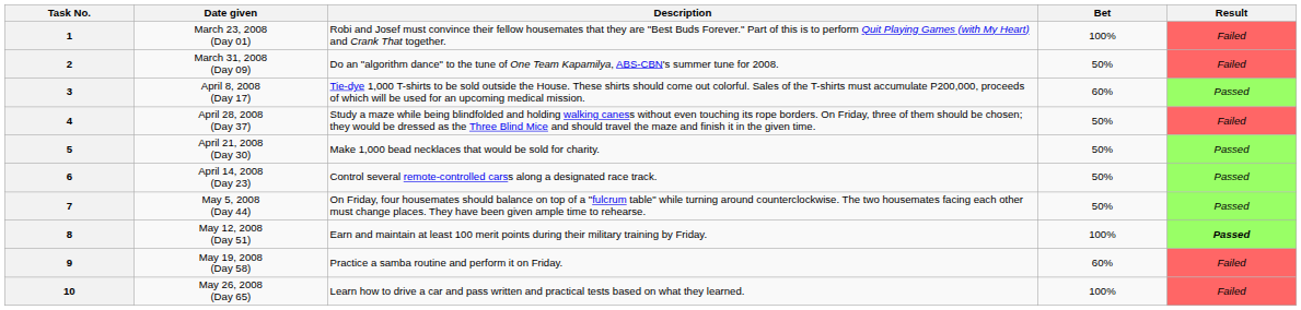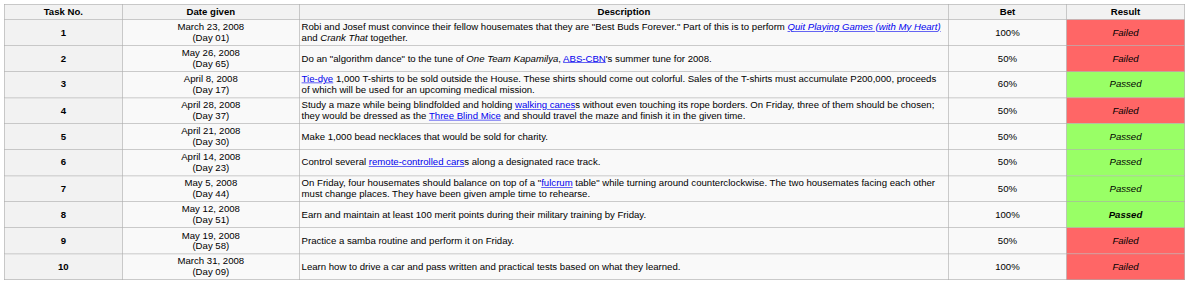 <table class="wikitable">
 <tr>
 <th style="width: 10%;">Task No.</th>
 <th style="width: 15%;">Date given</th>
 <th style="width: 55%;">Description</th>
 <th style="width: 10%;">Bet</th>
 <th style="width: 10%;">Result</th>
 </tr>
 <tr>
 <th>1</th>
 <td align="center">March 23, 2008<br>(Day 01)</td>
 <td>Robi and Josef must convince their fellow housemates that they are "Best Buds Forever." Part of this is to perform <em><a href='#'>Quit Playing Games (with My Heart)</a></em> and <em>Crank That</em> together.</td>
 <td align="center">100%</td>
 <td align="center" bgcolor="#FF6666"><em>Failed</em></td>
 </tr>
 <tr>
 <th>2</th>
-<td align="center">March 31, 2008<br>(Day 09)</td>
+<td align="center">May 26, 2008<br>(Day 65)</td>
 <td>Do an "algorithm dance" to the tune of <em>One Team Kapamilya</em>, <a href='#'>ABS-CBN</a>'s summer tune for 2008.</td>
 <td align="center">50%</td>
 <td align="center" bgcolor="#FF6666"><em>Failed</em></td>
 </tr>
 <tr>
 <th>3</th>
 <td align="center">April 8, 2008<br>(Day 17)</td>
 <td><a href='#'>Tie-dye</a> 1,000 T-shirts to be sold outside the House. These shirts should come out colorful. Sales of the T-shirts must accumulate P200,000, proceeds of which will be used for an upcoming medical mission.</td>
 <td align="center">60%</td>
 <td align="center" bgcolor="#99FF66"><em>Passed</em></td>
 </tr>
 <tr>
 <th>4</th>
 <td align="center">April 28, 2008<br>(Day 37)</td>
 <td>Study a maze while being blindfolded and holding <a href='#'>walking canes</a>s without even touching its rope borders. On Friday, three of them should be chosen; they would be dressed as the <a href='#'>Three Blind Mice</a> and should travel the maze and finish it in the given time.</td>
 <td align="center">50%</td>
 <td align="center" bgcolor="#FF6666"><em>Failed</em></td>
 </tr>
 <tr>
 <th>5</th>
 <td align="center">April 21, 2008<br>(Day 30)</td>
 <td>Make 1,000 bead necklaces that would be sold for charity.</td>
 <td align="center">50%</td>
 <td align="center" bgcolor="#99FF66"><em>Passed</em></td>
 </tr>
 <tr>
 <th>6</th>
 <td align="center">April 14, 2008<br>(Day 23)</td>
 <td>Control several <a href='#'>remote-controlled cars</a>s along a designated race track.</td>
 <td align="center">50%</td>
 <td align="center" bgcolor="#99FF66"><em>Passed</em></td>
 </tr>
 <tr>
 <th>7</th>
 <td align="center">May 5, 2008<br>(Day 44)</td>
 <td>On Friday, four housemates should balance on top of a "<a href='#'>fulcrum</a> table" while turning around counterclockwise. The two housemates facing each other must change places. They have been given ample time to rehearse.</td>
 <td align="center">50%</td>
 <td align="center" bgcolor="#99ff66"><em>Passed</em></td>
 </tr>
 <tr>
 <th>8</th>
 <td align="center">May 12, 2008<br>(Day 51)</td>
 <td>Earn and maintain at least 100 merit points during their military training by Friday.</td>
 <td align="center">100%</td>
 <td align="center" bgcolor="#99ff66"><strong><em>Passed</em></strong></td>
 </tr>
 <tr>
 <th>9</th>
 <td align="center">May 19, 2008<br>(Day 58)</td>
 <td>Practice a samba routine and perform it on Friday.</td>
-<td align="center">60%</td>
+<td align="center">50%</td>
 <td align="center" bgcolor="#FF6666"><em>Failed</em></td>
 </tr>
 <tr>
 <th>10</th>
-<td align="center">May 26, 2008<br>(Day 65)</td>
+<td align="center">March 31, 2008<br>(Day 09)</td>
 <td>Learn how to drive a car and pass written and practical tests based on what they learned.</td>
 <td align="center">100%</td>
 <td align="center" bgcolor="#FF6666"><em>Failed</em></td>
 </tr>
 </table>
